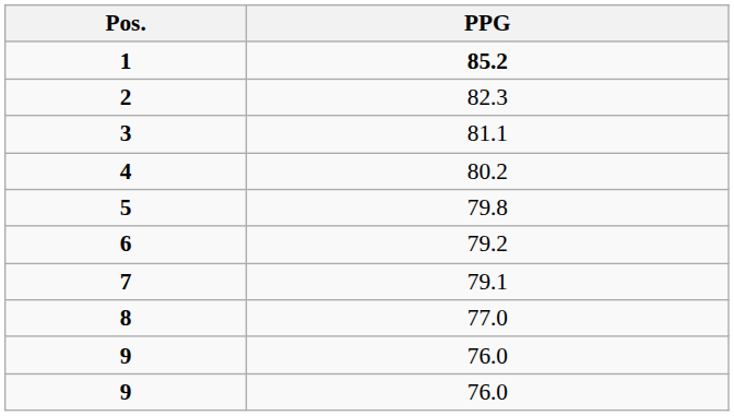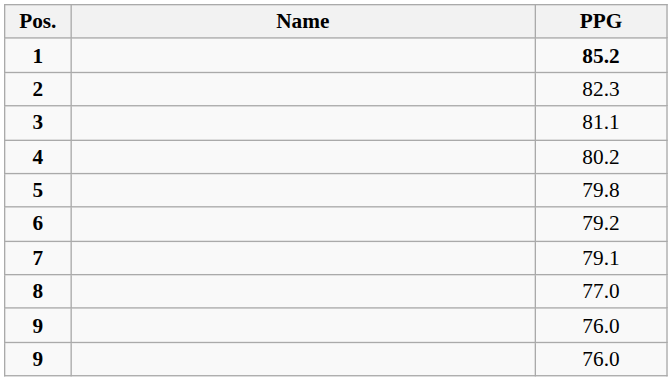 <table class="wikitable" style="width:80%;">
 <tr>
 <th style="width:10%;">Pos.</th>
+<th style="width:70%;">Name</th>
 <th style="width:20%;">PPG</th>
 </tr>
 <tr>
 <td align=center><strong>1</strong></td>
+<td><strong></strong></td>
 <td align=center><strong>85.2</strong></td>
 </tr>
 <tr>
 <td align=center><strong>2</strong></td>
+<td></td>
 <td align=center>82.3</td>
 </tr>
 <tr>
 <td align=center><strong>3</strong></td>
+<td></td>
 <td align=center>81.1</td>
 </tr>
 <tr>
 <td align=center><strong>4</strong></td>
+<td></td>
 <td align=center>80.2</td>
 </tr>
 <tr>
 <td align=center><strong>5</strong></td>
+<td></td>
 <td align=center>79.8</td>
 </tr>
 <tr>
 <td align=center><strong>6</strong></td>
+<td></td>
 <td align=center>79.2</td>
 </tr>
 <tr>
 <td align=center><strong>7</strong></td>
+<td></td>
 <td align=center>79.1</td>
 </tr>
 <tr>
 <td align=center><strong>8</strong></td>
+<td></td>
 <td align=center>77.0</td>
 </tr>
 <tr>
 <td align=center><strong>9</strong></td>
+<td></td>
 <td align=center>76.0</td>
 </tr>
 <tr>
 <td align=center><strong>9</strong></td>
+<td></td>
 <td align=center>76.0</td>
 </tr>
 </table>
